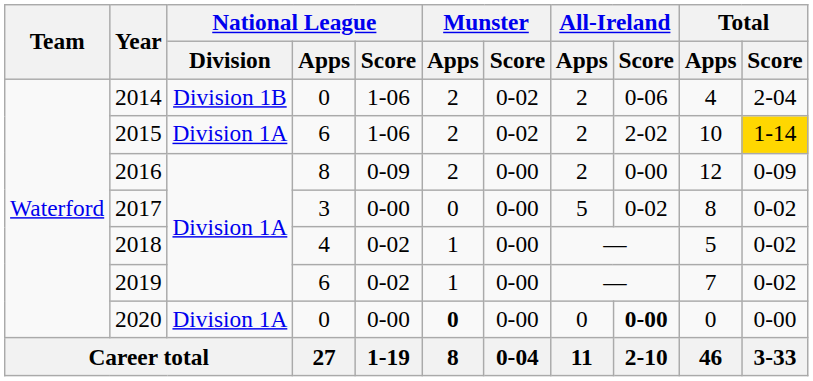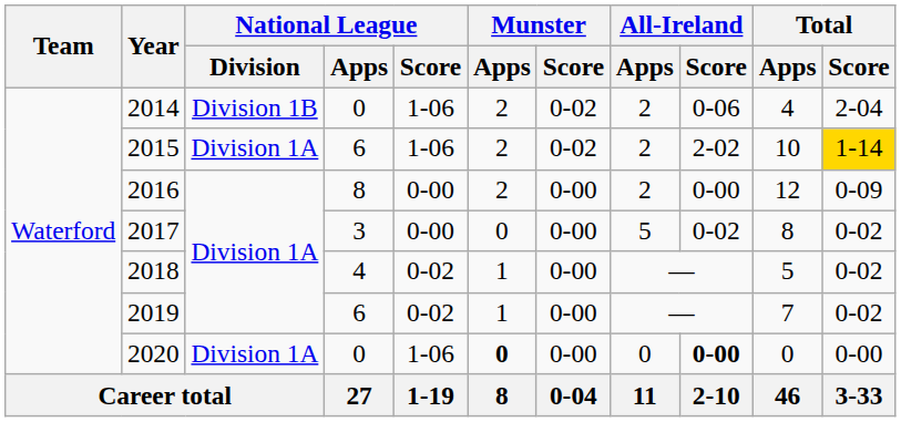 <table class="wikitable" style="text-align:center">
 <tr>
 <th rowspan="2">Team</th>
 <th rowspan="2">Year</th>
 <th colspan="3"><a href='#'>National League</a></th>
 <th colspan="2"><a href='#'>Munster</a></th>
 <th colspan="2"><a href='#'>All-Ireland</a></th>
 <th colspan="2">Total</th>
 </tr>
 <tr>
 <th>Division</th>
 <th>Apps</th>
 <th>Score</th>
 <th>Apps</th>
 <th>Score</th>
 <th>Apps</th>
 <th>Score</th>
 <th>Apps</th>
 <th>Score</th>
 </tr>
 <tr>
 <td rowspan="7"><a href='#'>Waterford</a></td>
 <td>2014</td>
 <td rowspan="1"><a href='#'>Division 1B</a></td>
 <td>0</td>
 <td>1-06</td>
 <td>2</td>
 <td>0-02</td>
 <td>2</td>
 <td>0-06</td>
 <td>4</td>
 <td>2-04</td>
 </tr>
 <tr>
 <td>2015</td>
 <td rowspan="1"><a href='#'>Division 1A</a></td>
 <td>6</td>
 <td>1-06</td>
 <td>2</td>
 <td>0-02</td>
 <td>2</td>
 <td>2-02</td>
 <td>10</td>
 <td style="background: gold;">1-14</td>
 </tr>
 <tr>
 <td>2016</td>
 <td rowspan="4"><a href='#'>Division 1A</a></td>
 <td>8</td>
-<td>0-09</td>
+<td>0-00</td>
 <td>2</td>
 <td>0-00</td>
 <td>2</td>
 <td>0-00</td>
 <td>12</td>
 <td>0-09</td>
 </tr>
 <tr>
 <td>2017</td>
 <td>3</td>
 <td>0-00</td>
 <td>0</td>
 <td>0-00</td>
 <td>5</td>
 <td>0-02</td>
 <td>8</td>
 <td>0-02</td>
 </tr>
 <tr>
 <td>2018</td>
 <td>4</td>
 <td>0-02</td>
 <td>1</td>
 <td>0-00</td>
 <td colspan=2>—</td>
 <td>5</td>
 <td>0-02</td>
 </tr>
 <tr>
 <td>2019</td>
 <td>6</td>
 <td>0-02</td>
 <td>1</td>
 <td>0-00</td>
 <td colspan=2>—</td>
 <td>7</td>
 <td>0-02</td>
 </tr>
 <tr>
 <td>2020</td>
 <td rowspan="1"><a href='#'>Division 1A</a></td>
 <td>0</td>
-<td>0-00</td>
+<td>1-06</td>
 <td><strong>0</strong></td>
 <td>0-00</td>
 <td>0</td>
 <td><strong>0-00</strong></td>
 <td>0</td>
 <td>0-00</td>
 </tr>
 <tr>
 <th colspan="3">Career total</th>
 <th>27</th>
 <th>1-19</th>
 <th>8</th>
 <th>0-04</th>
 <th>11</th>
 <th>2-10</th>
 <th>46</th>
 <th>3-33</th>
 </tr>
 </table>
